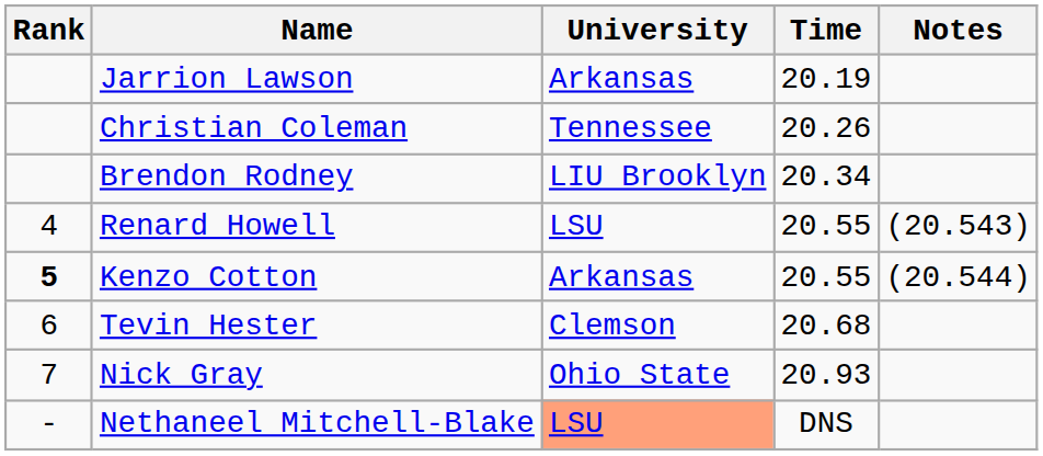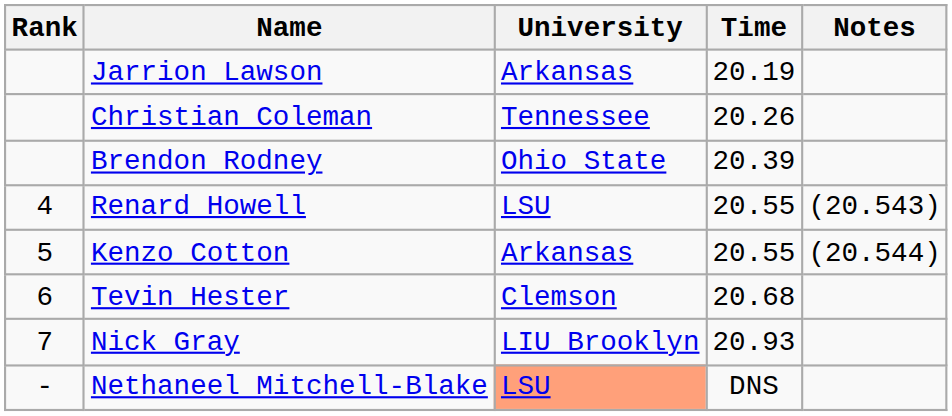 <table class="wikitable sortable" style="text-align:center">
 <tr>
 <th>Rank</th>
 <th>Name</th>
 <th>University</th>
 <th>Time</th>
 <th>Notes</th>
 </tr>
 <tr>
 <td></td>
 <td align=left><a href='#'>Jarrion Lawson</a></td>
 <td align=left><a href='#'>Arkansas</a></td>
 <td>20.19</td>
 <td></td>
 </tr>
 <tr>
 <td></td>
 <td align=left><a href='#'>Christian Coleman</a></td>
 <td align=left><a href='#'>Tennessee</a></td>
 <td>20.26</td>
 <td></td>
 </tr>
 <tr>
 <td></td>
 <td align=left><a href='#'>Brendon Rodney</a> </td>
-<td align=left><a href='#'>LIU Brooklyn</a></td>
-<td>20.34</td>
+<td align=left><a href='#'>Ohio State</a></td>
+<td>20.39</td>
 <td></td>
 </tr>
 <tr>
 <td>4</td>
 <td align=left><a href='#'>Renard Howell</a></td>
 <td align=left><a href='#'>LSU</a></td>
 <td>20.55</td>
 <td>(20.543)</td>
 </tr>
 <tr>
-<td><strong>5</strong></td>
+<td>5</td>
 <td align=left><a href='#'>Kenzo Cotton</a></td>
 <td align=left><a href='#'>Arkansas</a></td>
 <td>20.55</td>
 <td>(20.544)</td>
 </tr>
 <tr>
 <td>6</td>
 <td align=left><a href='#'>Tevin Hester</a></td>
 <td align=left><a href='#'>Clemson</a></td>
 <td>20.68</td>
 <td></td>
 </tr>
 <tr>
 <td>7</td>
 <td align=left><a href='#'>Nick Gray</a></td>
-<td align=left><a href='#'>Ohio State</a></td>
+<td align=left><a href='#'>LIU Brooklyn</a></td>
 <td>20.93</td>
 <td></td>
 </tr>
 <tr>
 <td>-</td>
 <td align=left><a href='#'>Nethaneel Mitchell-Blake</a> </td>
 <td align=left style="background: lightsalmon;"><a href='#'>LSU</a></td>
 <td>DNS</td>
 <td></td>
 </tr>
 </table>
